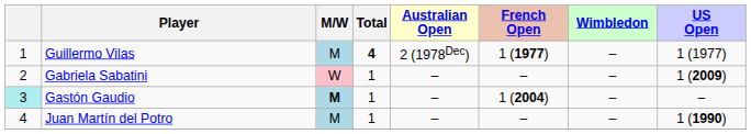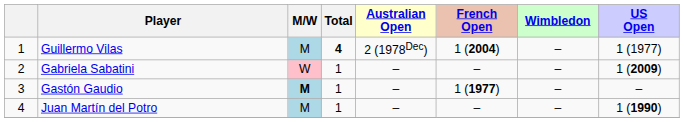 <table class="wikitable mw-datatable sortable" style="text-align:center;">
 <tr>
 <th data-sort-type="number" width="5%"></th>
 <th width="37%">Player</th>
 <th width="5%">M/W</th>
 <th data-sort-type="number" width="5%">Total</th>
 <th style="background-color:#FFFFCC;" width="12%" data-sort-type="number"><a href='#'>Australian<br> Open</a></th>
 <th style="background-color:#EBC2AF;" width="12%" data-sort-type="number"><a href='#'>French<br> Open</a></th>
 <th style="background-color:#CCFFCC;" width="12%" data-sort-type="number"><a href='#'>Wimbledon</a></th>
 <th style="background-color:#CCCCFF;" width="12%" data-sort-type="number"><a href='#'>US<br> Open</a></th>
 </tr>
 <tr>
 <td>1</td>
 <td style="text-align:left"><a href='#'>Guillermo Vilas</a></td>
 <td style="background-color:lightblue;">M</td>
 <td><strong>4</strong></td>
 <td>2 (1978<sup>Dec</sup>)</td>
-<td>1 (<strong>1977</strong>)</td>
+<td>1 (<strong>2004</strong>)</td>
 <td>–</td>
 <td>1 (1977)</td>
 </tr>
 <tr>
 <td>2</td>
 <td style="text-align:left"><a href='#'>Gabriela Sabatini</a></td>
 <td style="background-color:pink;">W</td>
 <td>1</td>
 <td>–</td>
 <td>–</td>
 <td>–</td>
 <td>1 (<strong>2009</strong>)</td>
 </tr>
 <tr>
-<td style="background: paleturquoise;">3</td>
+<td>3</td>
 <td style="text-align:left"><a href='#'>Gastón Gaudio</a></td>
 <td style="background-color:lightblue;"><strong>M</strong></td>
 <td>1</td>
 <td>–</td>
-<td>1 (<strong>2004</strong>)</td>
+<td>1 (<strong>1977</strong>)</td>
 <td>–</td>
 <td>–</td>
 </tr>
 <tr>
 <td>4</td>
 <td style="text-align:left"><a href='#'>Juan Martín del Potro</a></td>
 <td style="background-color:lightblue;">M</td>
 <td>1</td>
 <td>–</td>
 <td>–</td>
 <td>–</td>
 <td>1 (<strong>1990</strong>)</td>
 </tr>
 <tr>
 </tr>
 </table>
